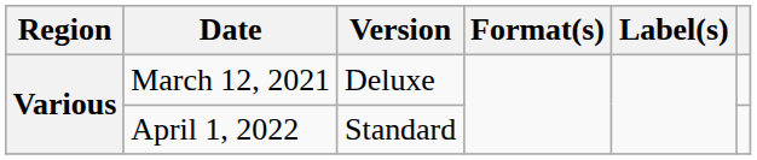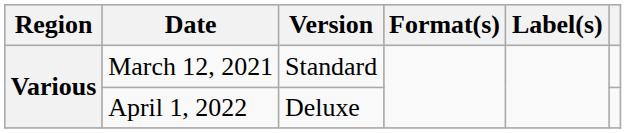 <table class="wikitable plainrowheaders">
 <tr>
 <th scope="col">Region</th>
 <th scope="col">Date</th>
 <th scope="col">Version</th>
 <th scope="col">Format(s)</th>
 <th scope="col">Label(s)</th>
 <th scope="col"></th>
 </tr>
 <tr>
 <th scope="row" rowspan="2">Various</th>
 <td>March 12, 2021</td>
-<td>Deluxe</td>
+<td>Standard</td>
 <td rowspan="2"></td>
 <td rowspan="2"></td>
 <td></td>
 </tr>
 <tr>
 <td>April 1, 2022</td>
-<td>Standard</td>
+<td>Deluxe</td>
 <td></td>
 </tr>
 </table>
